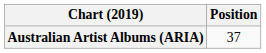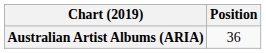 <table class="wikitable plainrowheaders" style="text-align:center">
 <tr>
 <th scope="col">Chart (2019)</th>
 <th scope="col">Position</th>
 </tr>
 <tr>
 <th scope="row">Australian Artist Albums (ARIA)</th>
-<td>37</td>
+<td>36</td>
 </tr>
 </table>
